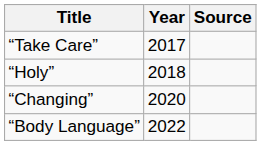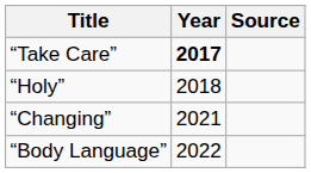 <table class="wikitable">
 <tr>
 <th>Title</th>
 <th>Year</th>
 <th>Source</th>
 </tr>
 <tr>
 <td>“Take Care”</td>
-<td>2017</td>
+<td><strong>2017</strong></td>
 <td></td>
 </tr>
 <tr>
 <td>“Holy”</td>
 <td>2018</td>
 <td></td>
 </tr>
 <tr>
 <td>“Changing”</td>
-<td>2020</td>
+<td>2021</td>
 <td></td>
 </tr>
 <tr>
 <td>“Body Language”</td>
 <td>2022</td>
 <td></td>
 </tr>
 </table>
